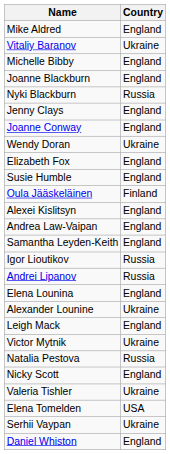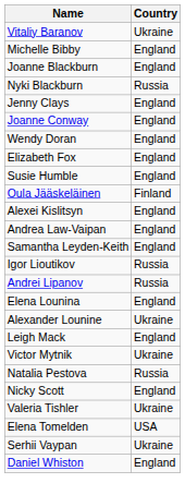 <table class="wikitable">
 <tr>
 <th>Name</th>
 <th>Country</th>
-</tr>
-<tr>
-<td>Mike Aldred</td>
-<td>England</td>
 </tr>
 <tr>
 <td><a href='#'>Vitaliy Baranov</a></td>
 <td>Ukraine</td>
 </tr>
 <tr>
 <td>Michelle Bibby</td>
 <td>England</td>
 </tr>
 <tr>
 <td>Joanne Blackburn</td>
 <td>England</td>
 </tr>
 <tr>
 <td>Nyki Blackburn</td>
 <td>Russia</td>
 </tr>
 <tr>
 <td>Jenny Clays</td>
 <td>England</td>
 </tr>
 <tr>
 <td><a href='#'>Joanne Conway</a></td>
 <td>England</td>
 </tr>
 <tr>
 <td>Wendy Doran</td>
-<td>Ukraine</td>
+<td>England</td>
 </tr>
 <tr>
 <td>Elizabeth Fox</td>
 <td>England</td>
 </tr>
 <tr>
 <td>Susie Humble</td>
 <td>England</td>
 </tr>
 <tr>
 <td><a href='#'>Oula Jääskeläinen</a></td>
 <td>Finland</td>
 </tr>
 <tr>
 <td>Alexei Kislitsyn</td>
 <td>England</td>
 </tr>
 <tr>
 <td>Andrea Law-Vaipan</td>
 <td>England</td>
 </tr>
 <tr>
 <td>Samantha Leyden-Keith</td>
 <td>England</td>
 </tr>
 <tr>
 <td>Igor Lioutikov</td>
 <td>Russia</td>
 </tr>
 <tr>
 <td><a href='#'>Andrei Lipanov</a></td>
 <td>Russia</td>
 </tr>
 <tr>
 <td>Elena Lounina</td>
 <td>England</td>
 </tr>
 <tr>
 <td>Alexander Lounine</td>
 <td>Ukraine</td>
 </tr>
 <tr>
 <td>Leigh Mack</td>
 <td>England</td>
 </tr>
 <tr>
 <td>Victor Mytnik</td>
 <td>Ukraine</td>
 </tr>
 <tr>
 <td>Natalia Pestova</td>
 <td>Russia</td>
 </tr>
 <tr>
 <td>Nicky Scott</td>
 <td>England</td>
 </tr>
 <tr>
 <td>Valeria Tishler</td>
 <td>Ukraine</td>
 </tr>
 <tr>
 <td>Elena Tomelden</td>
 <td>USA</td>
 </tr>
 <tr>
 <td>Serhii Vaypan</td>
 <td>Ukraine</td>
 </tr>
 <tr>
 <td><a href='#'>Daniel Whiston</a></td>
 <td>England</td>
 </tr>
 </table>
